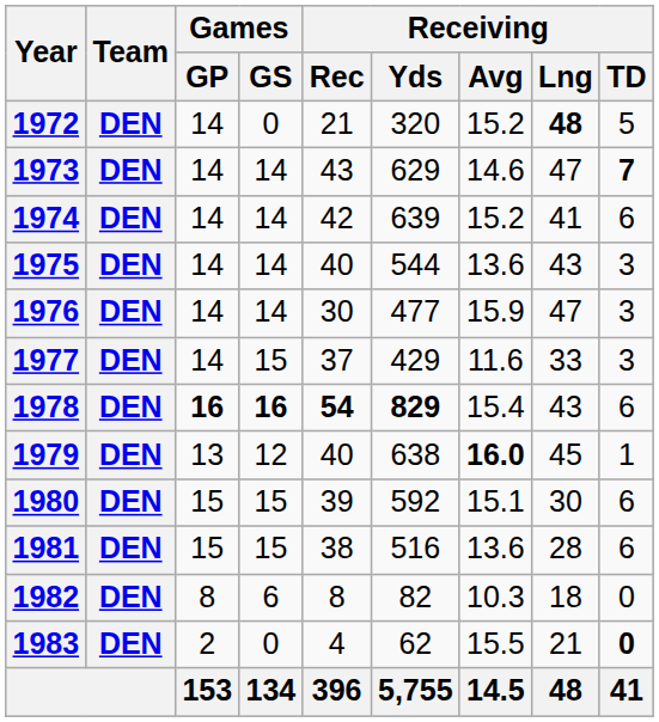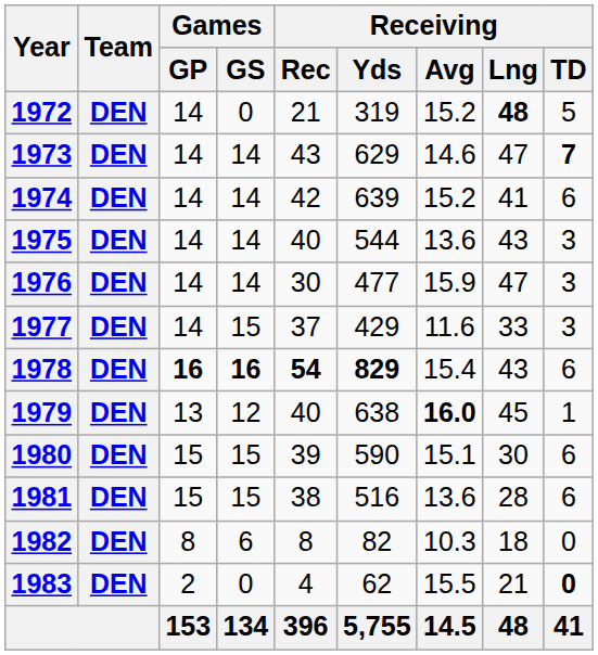 <table class="wikitable" style="text-align:center">
 <tr>
 <th rowspan="2">Year</th>
 <th rowspan="2">Team</th>
 <th colspan="2">Games</th>
 <th colspan="5">Receiving</th>
 </tr>
 <tr>
 <th>GP</th>
 <th>GS</th>
 <th>Rec</th>
 <th>Yds</th>
 <th>Avg</th>
 <th>Lng</th>
 <th>TD</th>
 </tr>
 <tr>
 <th><a href='#'>1972</a></th>
 <th><a href='#'>DEN</a></th>
 <td>14</td>
 <td>0</td>
 <td>21</td>
-<td>320</td>
+<td>319</td>
 <td>15.2</td>
 <td><strong>48</strong></td>
 <td>5</td>
 </tr>
 <tr>
 <th><a href='#'>1973</a></th>
 <th><a href='#'>DEN</a></th>
 <td>14</td>
 <td>14</td>
 <td>43</td>
 <td>629</td>
 <td>14.6</td>
 <td>47</td>
 <td><strong>7</strong></td>
 </tr>
 <tr>
 <th><a href='#'>1974</a></th>
 <th><a href='#'>DEN</a></th>
 <td>14</td>
 <td>14</td>
 <td>42</td>
 <td>639</td>
 <td>15.2</td>
 <td>41</td>
 <td>6</td>
 </tr>
 <tr>
 <th><a href='#'>1975</a></th>
 <th><a href='#'>DEN</a></th>
 <td>14</td>
 <td>14</td>
 <td>40</td>
 <td>544</td>
 <td>13.6</td>
 <td>43</td>
 <td>3</td>
 </tr>
 <tr>
 <th><a href='#'>1976</a></th>
 <th><a href='#'>DEN</a></th>
 <td>14</td>
 <td>14</td>
 <td>30</td>
 <td>477</td>
 <td>15.9</td>
 <td>47</td>
 <td>3</td>
 </tr>
 <tr>
 <th><a href='#'>1977</a></th>
 <th><a href='#'>DEN</a></th>
 <td>14</td>
 <td>15</td>
 <td>37</td>
 <td>429</td>
 <td>11.6</td>
 <td>33</td>
 <td>3</td>
 </tr>
 <tr>
 <th><a href='#'>1978</a></th>
 <th><a href='#'>DEN</a></th>
 <td><strong>16</strong></td>
 <td><strong>16</strong></td>
 <td><strong>54</strong></td>
 <td><strong>829</strong></td>
 <td>15.4</td>
 <td>43</td>
 <td>6</td>
 </tr>
 <tr>
 <th><a href='#'>1979</a></th>
 <th><a href='#'>DEN</a></th>
 <td>13</td>
 <td>12</td>
 <td>40</td>
 <td>638</td>
 <td><strong>16.0</strong></td>
 <td>45</td>
 <td>1</td>
 </tr>
 <tr>
 <th><a href='#'>1980</a></th>
 <th><a href='#'>DEN</a></th>
 <td>15</td>
 <td>15</td>
 <td>39</td>
-<td>592</td>
+<td>590</td>
 <td>15.1</td>
 <td>30</td>
 <td>6</td>
 </tr>
 <tr>
 <th><a href='#'>1981</a></th>
 <th><a href='#'>DEN</a></th>
 <td>15</td>
 <td>15</td>
 <td>38</td>
 <td>516</td>
 <td>13.6</td>
 <td>28</td>
 <td>6</td>
 </tr>
 <tr>
 <th><a href='#'>1982</a></th>
 <th><a href='#'>DEN</a></th>
 <td>8</td>
 <td>6</td>
 <td>8</td>
 <td>82</td>
 <td>10.3</td>
 <td>18</td>
 <td>0</td>
 </tr>
 <tr>
 <th><a href='#'>1983</a></th>
 <th><a href='#'>DEN</a></th>
 <td>2</td>
 <td>0</td>
 <td>4</td>
 <td>62</td>
 <td>15.5</td>
 <td>21</td>
 <td><strong>0</strong></td>
 </tr>
 <tr>
 <th colspan="2"></th>
 <th>153</th>
 <th>134</th>
 <th>396</th>
 <th>5,755</th>
 <th>14.5</th>
 <th>48</th>
 <th>41</th>
 </tr>
 </table>
